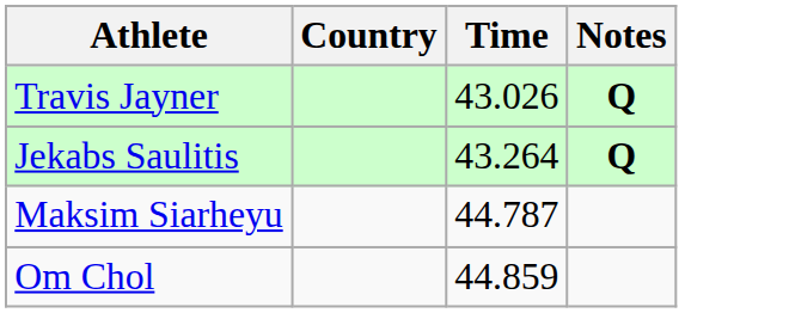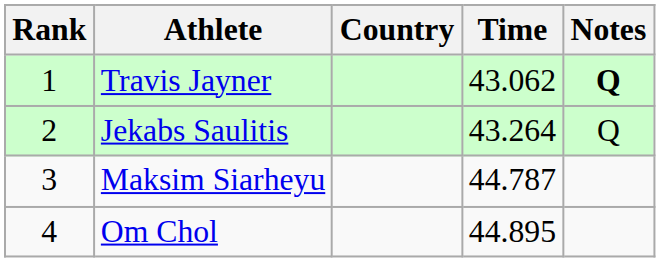 <table class="wikitable sortable" style="text-align:center">
 <tr>
+<th>Rank</th>
 <th>Athlete</th>
 <th>Country</th>
 <th>Time</th>
 <th>Notes</th>
 </tr>
 <tr bgcolor=ccffcc>
+<td>1</td>
 <td align=left><a href='#'>Travis Jayner</a></td>
 <td align=left></td>
-<td>43.026</td>
+<td>43.062</td>
 <td><strong>Q</strong></td>
 </tr>
 <tr bgcolor=ccffcc>
+<td>2</td>
 <td align=left><a href='#'>Jekabs Saulitis</a></td>
 <td align=left></td>
 <td>43.264</td>
-<td><strong>Q</strong></td>
+<td>Q</td>
 </tr>
 <tr>
+<td>3</td>
 <td align=left><a href='#'>Maksim Siarheyu</a></td>
 <td align=left></td>
 <td>44.787</td>
 <td></td>
 </tr>
 <tr>
+<td>4</td>
 <td align=left><a href='#'>Om Chol</a></td>
 <td align=left></td>
-<td>44.859</td>
+<td>44.895</td>
 <td></td>
 </tr>
 </table>
